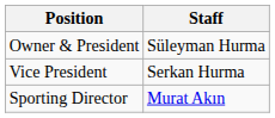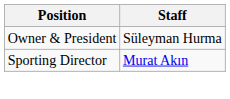 <table class="wikitable">
 <tr>
 <th>Position</th>
 <th>Staff</th>
 </tr>
 <tr>
 <td>Owner & President</td>
 <td> Süleyman Hurma</td>
 </tr>
 <tr>
-<td>Vice President</td>
-<td> Serkan Hurma</td>
-</tr>
-<tr>
 <td>Sporting Director</td>
 <td> <a href='#'>Murat Akın</a></td>
 </tr>
 </table>
